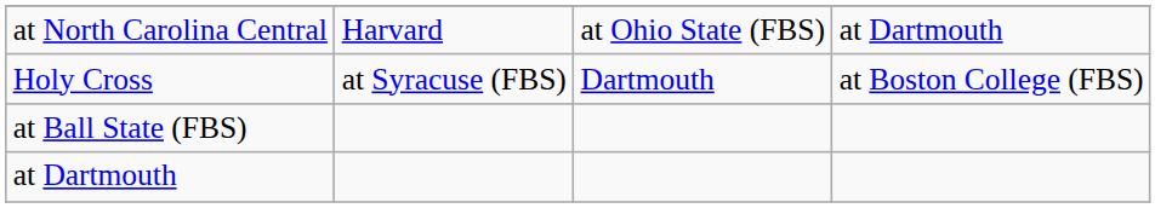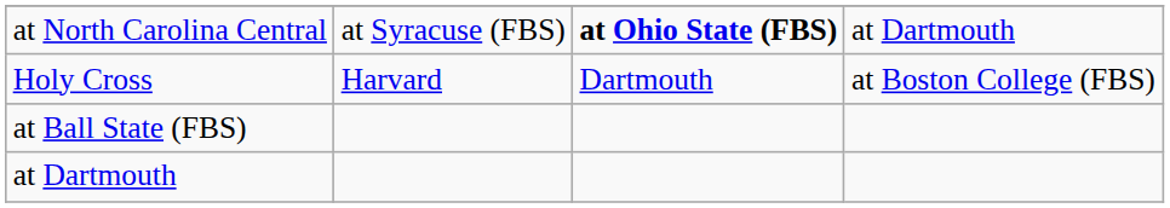 <table class="wikitable">
 <tr>
 </tr>
 <tr>
 <td>at <a href='#'>North Carolina Central</a></td>
-<td><a href='#'>Harvard</a></td>
-<td>at <a href='#'>Ohio State</a> (FBS)</td>
+<td>at <a href='#'>Syracuse</a> (FBS)</td>
+<td><strong>at <a href='#'>Ohio State</a> (FBS)</strong></td>
 <td>at <a href='#'>Dartmouth</a></td>
 </tr>
 <tr>
 <td><a href='#'>Holy Cross</a></td>
-<td>at <a href='#'>Syracuse</a> (FBS)</td>
+<td><a href='#'>Harvard</a></td>
 <td><a href='#'>Dartmouth</a></td>
 <td>at <a href='#'>Boston College</a> (FBS)</td>
 </tr>
 <tr>
 <td>at <a href='#'>Ball State</a> (FBS)</td>
 <td></td>
 <td></td>
 <td></td>
 </tr>
 <tr>
 <td>at <a href='#'>Dartmouth</a></td>
 <td></td>
 <td></td>
 <td></td>
 </tr>
 </table>
